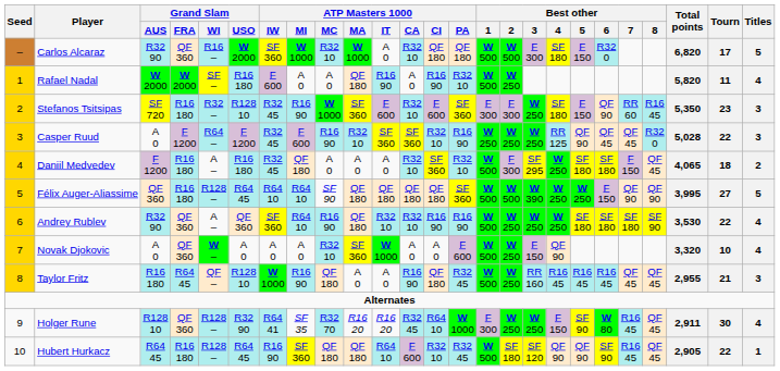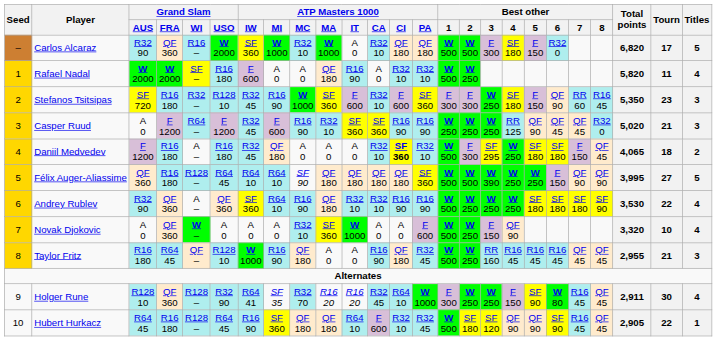 <table class="wikitable nowrap" style=font-size:90%;text-align:center>
 <tr>
 <th rowspan="2">Seed</th>
 <th rowspan="2">Player</th>
 <th colspan="4"><a href='#'>Grand Slam</a></th>
 <th colspan="8"><a href='#'>ATP Masters 1000</a></th>
 <th colspan="8">Best other</th>
 <th rowspan="2" width=50>Total<br>points</th>
 <th rowspan="2">Tourn</th>
 <th rowspan="2">Titles</th>
 </tr>
 <tr>
 <th width="25"><a href='#'>AUS</a></th>
 <th width="25"><a href='#'>FRA</a></th>
 <th width="25"><a href='#'>WI</a></th>
 <th width="25"><a href='#'>USO</a></th>
 <th width="25"><a href='#'>IW</a></th>
 <th width="25"><a href='#'>MI</a></th>
 <th width="25"><a href='#'>MC</a></th>
 <th width="25"><a href='#'>MA</a></th>
 <th width="25"><a href='#'>IT</a></th>
 <th width="25"><a href='#'>CA</a></th>
 <th width="25"><a href='#'>CI</a></th>
 <th width="25"><a href='#'>PA</a></th>
 <th width="25">1</th>
 <th width="25">2</th>
 <th width="25">3</th>
 <th width="25">4</th>
 <th width="25">5</th>
 <th width="25">6</th>
 <th width="25">7</th>
 <th width="25">8</th>
 </tr>
 <tr>
 <td bgcolor=cd7f32>–</td>
 <td align="left"> <a href='#'>Carlos Alcaraz</a></td>
 <td bgcolor="afeeee"><a href='#'>R32</a><br>90</td>
 <td bgcolor="ffebcd"><a href='#'>QF</a><br>360</td>
 <td bgcolor="afeeee"><a href='#'>R16</a><br>–</td>
 <td bgcolor="lime"><a href='#'><strong>W</strong></a><br>2000</td>
 <td bgcolor="yellow"><a href='#'>SF</a><br>360</td>
 <td bgcolor="lime"><a href='#'><strong>W</strong></a><br>1000</td>
 <td bgcolor="afeeee"><a href='#'>R32</a><br>10</td>
 <td bgcolor="lime"><a href='#'><strong>W</strong></a><br>1000</td>
 <td>A<br>0</td>
 <td bgcolor="afeeee"><a href='#'>R32</a><br>10</td>
 <td bgcolor="ffebcd"><a href='#'>QF</a><br>180</td>
 <td bgcolor="ffebcd"><a href='#'>QF</a><br>180</td>
 <td bgcolor="lime"><a href='#'><strong>W</strong></a><br>500</td>
 <td bgcolor="lime"><a href='#'><strong>W</strong></a><br>500</td>
 <td bgcolor="thistle"><a href='#'>F</a><br>300</td>
 <td bgcolor="yellow"><a href='#'>SF</a><br>180</td>
 <td bgcolor="thistle"><a href='#'>F</a><br>150</td>
 <td bgcolor="afeeee"><a href='#'>R32</a><br>0</td>
 <td></td>
 <td></td>
 <th>6,820</th>
 <th>17</th>
 <th>5</th>
 </tr>
 <tr>
 <td bgcolor="gold">1</td>
 <td align="left"> <a href='#'>Rafael Nadal</a></td>
 <td bgcolor="lime"><a href='#'><strong>W</strong></a><br>2000</td>
 <td bgcolor="lime"><a href='#'><strong>W</strong></a><br>2000</td>
 <td bgcolor="yellow"><a href='#'>SF</a><br>–</td>
 <td bgcolor="afeeee"><a href='#'>R16</a><br>180</td>
 <td bgcolor="thistle"><a href='#'>F</a><br>600</td>
 <td>A<br>0</td>
 <td>A<br>0</td>
 <td bgcolor="ffebcd"><a href='#'>QF</a><br>180</td>
 <td bgcolor="afeeee"><a href='#'>R16</a><br>90</td>
 <td>A<br>0</td>
-<td bgcolor="afeeee"><a href='#'>R16</a><br>90</td>
+<td bgcolor="afeeee"><a href='#'>R32</a><br>10</td>
 <td bgcolor="afeeee"><a href='#'>R32</a><br>10</td>
 <td bgcolor="lime"><a href='#'><strong>W</strong></a><br>500</td>
 <td bgcolor="lime"><a href='#'><strong>W</strong></a><br>250</td>
 <td></td>
 <td></td>
 <td></td>
 <td></td>
 <td></td>
 <td></td>
 <th>5,820</th>
 <th>11</th>
 <th>4</th>
 </tr>
 <tr>
 <td bgcolor="gold">2</td>
 <td align="left"> <a href='#'>Stefanos Tsitsipas</a></td>
 <td bgcolor="yellow"><a href='#'>SF</a><br>720</td>
 <td bgcolor="afeeee"><a href='#'>R16</a><br>180</td>
 <td bgcolor="afeeee"><a href='#'>R32</a><br>–</td>
 <td bgcolor="afeeee"><a href='#'>R128</a><br>10</td>
 <td bgcolor="afeeee"><a href='#'>R32</a><br>45</td>
 <td bgcolor="afeeee"><a href='#'>R16</a><br>90</td>
 <td bgcolor="lime"><a href='#'><strong>W</strong></a><br>1000</td>
 <td bgcolor="yellow"><a href='#'>SF</a><br>360</td>
 <td bgcolor="thistle"><a href='#'>F</a><br>600</td>
 <td bgcolor="afeeee"><a href='#'>R32</a><br>10</td>
 <td bgcolor="thistle"><a href='#'>F</a><br>600</td>
 <td bgcolor="yellow"><a href='#'>SF</a><br>360</td>
 <td bgcolor="thistle"><a href='#'>F</a><br>300</td>
 <td bgcolor="thistle"><a href='#'>F</a><br>300</td>
 <td bgcolor="lime"><a href='#'><strong>W</strong></a><br>250</td>
 <td bgcolor="yellow"><a href='#'>SF</a><br>180</td>
 <td bgcolor="thistle"><a href='#'>F</a><br>150</td>
 <td bgcolor="ffebcd"><a href='#'>QF</a><br>90</td>
 <td bgcolor="afeeee"><a href='#'>RR</a><br>60</td>
 <td bgcolor="afeeee"><a href='#'>R16</a><br>45</td>
 <th>5,350</th>
 <th>23</th>
 <th>3</th>
 </tr>
 <tr>
 <td bgcolor="gold">3</td>
 <td align="left"> <a href='#'>Casper Ruud</a></td>
 <td>A<br>0</td>
 <td bgcolor="thistle"><a href='#'>F</a><br>1200</td>
 <td bgcolor="afeeee"><a href='#'>R64</a><br>–</td>
 <td bgcolor="thistle"><a href='#'>F</a><br>1200</td>
 <td bgcolor="afeeee"><a href='#'>R32</a><br>45</td>
 <td bgcolor="thistle"><a href='#'>F</a><br>600</td>
 <td bgcolor="afeeee"><a href='#'>R16</a><br>90</td>
 <td bgcolor="afeeee"><a href='#'>R32</a><br>10</td>
 <td bgcolor="yellow"><a href='#'>SF</a><br>360</td>
 <td bgcolor="yellow"><a href='#'>SF</a><br>360</td>
-<td bgcolor="afeeee"><a href='#'>R32</a><br>10</td>
+<td bgcolor="afeeee"><a href='#'>R16</a><br>90</td>
 <td bgcolor="afeeee"><a href='#'>R16</a><br>90</td>
 <td bgcolor="lime"><a href='#'><strong>W</strong></a><br>250</td>
 <td bgcolor="lime"><a href='#'><strong>W</strong></a><br>250</td>
 <td bgcolor="lime"><a href='#'><strong>W</strong></a><br>250</td>
 <td bgcolor="afeeee"><a href='#'>RR</a><br>125</td>
 <td bgcolor="ffebcd"><a href='#'>QF</a><br>90</td>
 <td bgcolor="ffebcd"><a href='#'>QF</a><br>45</td>
 <td bgcolor="ffebcd"><a href='#'>QF</a><br>45</td>
 <td bgcolor="afeeee"><a href='#'>R32</a><br>0</td>
-<th>5,028</th>
-<th>22</th>
+<th>5,020</th>
+<th>21</th>
 <th>3</th>
 </tr>
 <tr>
 <td bgcolor="gold">4</td>
 <td align="left"> <a href='#'>Daniil Medvedev</a></td>
 <td bgcolor="thistle"><a href='#'>F</a><br>1200</td>
 <td bgcolor="afeeee"><a href='#'>R16</a><br>180</td>
 <td>A<br>–</td>
 <td bgcolor="afeeee"><a href='#'>R16</a><br>180</td>
 <td bgcolor="afeeee"><a href='#'>R32</a><br>45</td>
 <td bgcolor="ffebcd"><a href='#'>QF</a><br>180</td>
 <td>A<br>0</td>
 <td>A<br>0</td>
 <td>A<br>0</td>
 <td bgcolor="afeeee"><a href='#'>R32</a><br>10</td>
-<td bgcolor="yellow"><a href='#'>SF</a><br>360</td>
+<td bgcolor="yellow"><strong><a href='#'>SF</a><br>360</strong></td>
 <td bgcolor="afeeee"><a href='#'>R32</a><br>10</td>
 <td bgcolor="lime"><a href='#'><strong>W</strong></a><br>500</td>
 <td bgcolor="thistle"><a href='#'>F</a><br>300</td>
 <td bgcolor="yellow"><a href='#'>SF</a><br>295</td>
 <td bgcolor="lime"><a href='#'><strong>W</strong></a><br>250</td>
 <td bgcolor="yellow"><a href='#'>SF</a><br>180</td>
 <td bgcolor="yellow"><a href='#'>SF</a><br>180</td>
 <td bgcolor="thistle"><a href='#'>F</a><br>150</td>
 <td bgcolor="ffebcd"><a href='#'>QF</a><br>45</td>
 <th>4,065</th>
 <th>18</th>
 <th>2</th>
 </tr>
 <tr>
 <td bgcolor="gold">5</td>
 <td align="left"> <a href='#'>Félix Auger-Aliassime</a></td>
 <td bgcolor="ffebcd"><a href='#'>QF</a><br>360</td>
 <td bgcolor="afeeee"><a href='#'>R16</a><br>180</td>
 <td bgcolor="afeeee"><a href='#'>R128</a><br>–</td>
 <td bgcolor="afeeee"><a href='#'>R64</a><br>45</td>
 <td bgcolor="afeeee"><a href='#'>R64</a><br>10</td>
 <td bgcolor="afeeee"><a href='#'>R64</a><br>10</td>
 <td><em><a href='#'>SF</a><br>90</em></td>
 <td bgcolor="ffebcd"><a href='#'>QF</a><br>180</td>
 <td bgcolor="ffebcd"><a href='#'>QF</a><br>180</td>
 <td bgcolor="ffebcd"><a href='#'>QF</a><br>180</td>
 <td bgcolor="ffebcd"><a href='#'>QF</a><br>180</td>
 <td bgcolor="yellow"><a href='#'>SF</a><br>360</td>
 <td bgcolor="lime"><a href='#'><strong>W</strong></a><br>500</td>
 <td bgcolor="lime"><a href='#'><strong>W</strong></a><br>500</td>
 <td bgcolor="lime"><a href='#'><strong>W</strong></a><br>390</td>
 <td bgcolor="lime"><a href='#'><strong>W</strong></a><br>250</td>
 <td bgcolor="lime"><a href='#'><strong>W</strong></a><br>250</td>
 <td bgcolor="thistle"><a href='#'>F</a><br>150</td>
 <td bgcolor="ffebcd"><a href='#'>QF</a><br>90</td>
 <td bgcolor="ffebcd"><a href='#'>QF</a><br>90</td>
 <th>3,995</th>
 <th>27</th>
 <th>5</th>
 </tr>
 <tr>
 <td bgcolor="gold">6</td>
 <td align="left"> <a href='#'>Andrey Rublev</a></td>
 <td bgcolor="afeeee"><a href='#'>R32</a><br>90</td>
 <td bgcolor="ffebcd"><a href='#'>QF</a><br>360</td>
 <td>A<br>–</td>
 <td bgcolor="ffebcd"><a href='#'>QF</a><br>360</td>
 <td bgcolor="yellow"><a href='#'>SF</a><br>360</td>
 <td bgcolor="afeeee"><a href='#'>R64</a><br>10</td>
 <td bgcolor="afeeee"><a href='#'>R16</a><br>90</td>
 <td bgcolor="ffebcd"><a href='#'>QF</a><br>180</td>
 <td bgcolor="afeeee"><a href='#'>R32</a><br>10</td>
 <td bgcolor="afeeee"><a href='#'>R32</a><br>10</td>
 <td bgcolor="afeeee"><a href='#'>R16</a><br>90</td>
 <td bgcolor="afeeee"><a href='#'>R16</a><br>90</td>
 <td bgcolor="lime"><a href='#'><strong>W</strong></a><br>500</td>
 <td bgcolor="lime"><a href='#'><strong>W</strong></a><br>250</td>
 <td bgcolor="lime"><a href='#'><strong>W</strong></a><br>250</td>
 <td bgcolor="lime"><a href='#'><strong>W</strong></a><br>250</td>
 <td bgcolor="yellow"><a href='#'>SF</a><br>180</td>
 <td bgcolor="yellow"><a href='#'>SF</a><br>180</td>
 <td bgcolor="yellow"><a href='#'>SF</a><br>180</td>
 <td bgcolor="yellow"><a href='#'>SF</a><br>90</td>
 <th>3,530</th>
 <th>22</th>
 <th>4</th>
 </tr>
 <tr>
 <td bgcolor="gold">7</td>
 <td align="left"> <a href='#'>Novak Djokovic</a></td>
 <td>A<br>0</td>
 <td bgcolor="ffebcd"><a href='#'>QF</a><br>360</td>
 <td bgcolor="lime"><a href='#'><strong>W</strong></a><br>–</td>
 <td>A<br>0</td>
 <td>A<br>0</td>
 <td>A<br>0</td>
 <td bgcolor="afeeee"><a href='#'>R32</a><br>10</td>
 <td bgcolor="yellow"><a href='#'>SF</a><br>360</td>
 <td bgcolor="lime"><a href='#'><strong>W</strong></a><br>1000</td>
 <td>A<br>0</td>
 <td>A<br>0</td>
 <td bgcolor="thistle"><a href='#'>F</a><br>600</td>
 <td bgcolor="lime"><a href='#'><strong>W</strong></a><br>500</td>
 <td bgcolor="lime"><a href='#'><strong>W</strong></a><br>250</td>
 <td bgcolor="thistle"><a href='#'>F</a><br>150</td>
 <td bgcolor="ffebcd"><a href='#'>QF</a><br>90</td>
 <td></td>
 <td></td>
 <td></td>
 <td></td>
 <th>3,320</th>
 <th>10</th>
 <th>4</th>
 </tr>
 <tr>
 <td bgcolor="gold">8</td>
 <td align="left"> <a href='#'>Taylor Fritz</a></td>
 <td bgcolor="afeeee"><a href='#'>R16</a><br>180</td>
 <td bgcolor="afeeee"><a href='#'>R64</a><br>45</td>
 <td bgcolor="ffebcd"><a href='#'>QF</a><br>–</td>
 <td bgcolor="afeeee"><a href='#'>R128</a><br>10</td>
 <td bgcolor="Lime"><a href='#'><strong>W</strong></a><br>1000</td>
 <td bgcolor="afeeee"><a href='#'>R16</a><br>90</td>
 <td bgcolor="ffebcd"><a href='#'>QF</a><br>180</td>
 <td>A<br>0</td>
 <td>A<br>0</td>
 <td bgcolor="afeeee"><a href='#'>R16</a><br>90</td>
 <td bgcolor="ffebcd"><a href='#'>QF</a><br>180</td>
 <td bgcolor="afeeee"><a href='#'>R32</a><br>45</td>
 <td bgcolor="lime"><a href='#'><strong>W</strong></a><br>500</td>
 <td bgcolor="lime"><a href='#'><strong>W</strong></a><br>250</td>
 <td bgcolor="afeeee"><a href='#'>RR</a><br>160</td>
 <td bgcolor="afeeee"><a href='#'>R16</a><br>45</td>
 <td bgcolor="afeeee"><a href='#'>R16</a><br>45</td>
 <td bgcolor="afeeee"><a href='#'>R16</a><br>45</td>
 <td bgcolor="ffebcd"><a href='#'>QF</a><br>45</td>
 <td bgcolor="ffebcd"><a href='#'>QF</a><br>45</td>
 <th>2,955</th>
 <th>21</th>
 <th>3</th>
 </tr>
 <tr>
 <td colspan="25"><strong>Alternates</strong></td>
 </tr>
 <tr>
 <td>9</td>
 <td align="left"> <a href='#'>Holger Rune</a></td>
 <td bgcolor="afeeee"><a href='#'>R128</a><br>10</td>
 <td bgcolor="ffebcd"><a href='#'>QF</a><br>360</td>
 <td bgcolor="afeeee"><a href='#'>R128</a><br>–</td>
 <td bgcolor="afeeee"><a href='#'>R32</a><br>90</td>
 <td bgcolor="afeeee"><a href='#'>R64</a><br>41</td>
 <td><em><a href='#'>SF</a><br>35</em></td>
 <td bgcolor="afeeee"><a href='#'>R32</a><br>70</td>
 <td><em><a href='#'>R16</a><br>20</em></td>
 <td><em><a href='#'>R16</a><br>20</em></td>
 <td bgcolor="afeeee"><a href='#'>R32</a><br>45</td>
 <td bgcolor="afeeee"><a href='#'>R64</a><br>10</td>
 <td bgcolor="lime"><a href='#'><strong>W</strong></a><br>1000</td>
 <td bgcolor="thistle"><a href='#'>F</a><br>300</td>
 <td bgcolor="lime"><a href='#'><strong>W</strong></a><br>250</td>
 <td bgcolor="lime"><a href='#'><strong>W</strong></a><br>250</td>
 <td bgcolor="thistle"><a href='#'>F</a><br>150</td>
 <td bgcolor="yellow"><a href='#'>SF</a><br>90</td>
 <td bgcolor="lime"><a href='#'><strong>W</strong></a><br>80</td>
 <td bgcolor="afeeee"><a href='#'>R16</a><br>45</td>
 <td bgcolor="ffebcd"><a href='#'>QF</a><br>45</td>
 <th>2,911</th>
 <th>30</th>
 <th>4</th>
 </tr>
 <tr>
 <td>10</td>
 <td align="left"> <a href='#'>Hubert Hurkacz</a></td>
 <td bgcolor="afeeee"><a href='#'>R64</a><br>45</td>
 <td bgcolor="afeeee"><a href='#'>R16</a><br>180</td>
 <td bgcolor="afeeee"><a href='#'>R128</a><br>–</td>
 <td bgcolor="afeeee"><a href='#'>R64</a><br>45</td>
 <td bgcolor="afeeee"><a href='#'>R16</a><br>90</td>
 <td bgcolor="yellow"><a href='#'>SF</a><br>360</td>
 <td bgcolor="ffebcd"><a href='#'>QF</a><br>180</td>
 <td bgcolor="ffebcd"><a href='#'>QF</a><br>180</td>
 <td bgcolor="afeeee"><a href='#'>R64</a><br>10</td>
 <td bgcolor="thistle"><a href='#'>F</a><br>600</td>
 <td bgcolor="afeeee"><a href='#'>R32</a><br>10</td>
 <td bgcolor="afeeee"><a href='#'>R32</a><br>45</td>
 <td bgcolor="lime"><a href='#'><strong>W</strong></a><br>500</td>
 <td bgcolor="yellow"><a href='#'>SF</a><br>180</td>
 <td bgcolor="yellow"><a href='#'>SF</a><br>120</td>
 <td bgcolor="ffebcd"><a href='#'>QF</a><br>90</td>
 <td bgcolor="ffebcd"><a href='#'>QF</a><br>90</td>
 <td bgcolor="yellow"><a href='#'>SF</a><br>90</td>
 <td bgcolor="afeeee"><a href='#'>R16</a><br>45</td>
 <td bgcolor="ffebcd"><a href='#'>QF</a><br>45</td>
 <th>2,905</th>
 <th>22</th>
 <th>1</th>
 </tr>
 </table>
